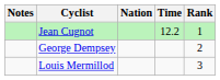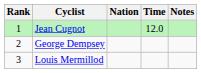 <table class="wikitable sortable" style="text-align:center">
 <tr>
-<th>Notes</th>
+<th>Rank</th>
 <th>Cyclist</th>
 <th>Nation</th>
 <th>Time</th>
-<th>Rank</th>
+<th>Notes</th>
 </tr>
 <tr bgcolor=bbf3bb>
-<td></td>
+<td>1</td>
 <td align=left><a href='#'>Jean Cugnot</a></td>
 <td align=left></td>
-<td>12.2</td>
-<td>1</td>
+<td>12.0</td>
+<td></td>
 </tr>
 <tr>
-<td></td>
+<td>2</td>
 <td align=left><a href='#'>George Dempsey</a></td>
 <td align=left></td>
 <td></td>
-<td>2</td>
+<td></td>
 </tr>
 <tr>
-<td></td>
+<td>3</td>
 <td align=left><a href='#'>Louis Mermillod</a></td>
 <td align=left></td>
 <td></td>
-<td>3</td>
+<td></td>
 </tr>
 </table>
